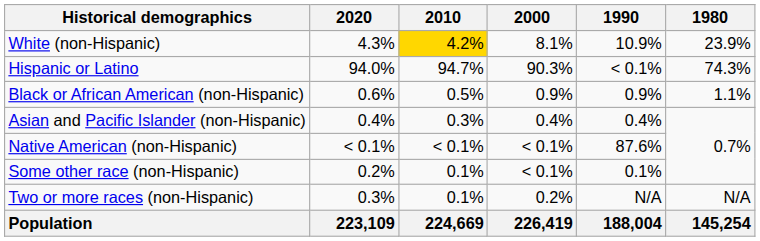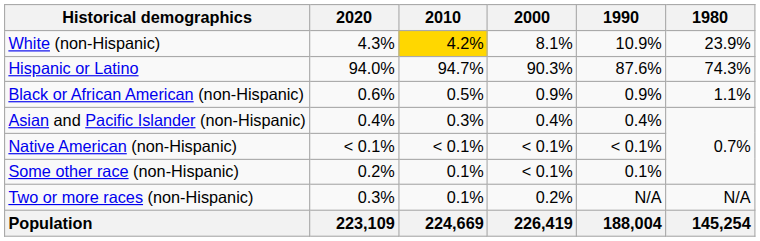 <table class="wikitable sortable collapsible mw-collapsed" style="font-size: 90%; text-align: right;">
 <tr>
 <th>Historical demographics</th>
 <th style="width: 5em;">2020</th>
 <th style="width: 5em;">2010</th>
 <th style="width: 5em;">2000</th>
 <th style="width: 5em;">1990</th>
 <th style="width: 5em;">1980</th>
 </tr>
 <tr>
 <td style="text-align:left"><a href='#'>White</a> (non-Hispanic)</td>
 <td>4.3%</td>
 <td style="background: gold;">4.2%</td>
 <td>8.1%</td>
 <td>10.9%</td>
 <td>23.9%</td>
 </tr>
 <tr>
 <td style="text-align:left"><a href='#'>Hispanic or Latino</a></td>
 <td>94.0%</td>
 <td>94.7%</td>
 <td>90.3%</td>
-<td>< 0.1%</td>
+<td>87.6%</td>
 <td>74.3%</td>
 </tr>
 <tr>
 <td style="text-align:left"><a href='#'>Black or African American</a> (non-Hispanic)</td>
 <td>0.6%</td>
 <td>0.5%</td>
 <td>0.9%</td>
 <td>0.9%</td>
 <td>1.1%</td>
 </tr>
 <tr>
 <td style="text-align:left"><a href='#'>Asian</a> and <a href='#'>Pacific Islander</a> (non-Hispanic)</td>
 <td>0.4%</td>
 <td>0.3%</td>
 <td>0.4%</td>
 <td>0.4%</td>
 <td rowspan="3">0.7%</td>
 </tr>
 <tr>
 <td style="text-align:left"><a href='#'>Native American</a> (non-Hispanic)</td>
 <td>< 0.1%</td>
 <td>< 0.1%</td>
 <td>< 0.1%</td>
-<td>87.6%</td>
+<td>< 0.1%</td>
 </tr>
 <tr>
 <td style="text-align:left"><a href='#'>Some other race</a> (non-Hispanic)</td>
 <td>0.2%</td>
 <td>0.1%</td>
 <td>< 0.1%</td>
 <td>0.1%</td>
 </tr>
 <tr>
 <td style="text-align:left"><a href='#'>Two or more races</a> (non-Hispanic)</td>
 <td>0.3%</td>
 <td>0.1%</td>
 <td>0.2%</td>
 <td>N/A</td>
 <td>N/A</td>
 </tr>
 <tr>
 <th style="text-align:left">Population</th>
 <th style="text-align:right">223,109</th>
 <th style="text-align:right">224,669</th>
 <th style="text-align:right">226,419</th>
 <th style="text-align:right">188,004</th>
 <th style="text-align:right">145,254</th>
 </tr>
 </table>
